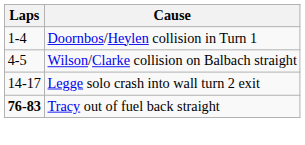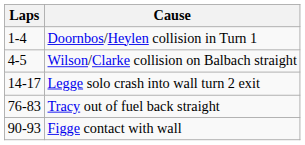 <table class="wikitable">
 <tr>
 <th>Laps</th>
 <th>Cause</th>
 </tr>
 <tr>
 <td>1-4</td>
 <td><a href='#'>Doornbos</a>/<a href='#'>Heylen</a> collision in Turn 1</td>
 </tr>
 <tr>
 <td>4-5</td>
 <td><a href='#'>Wilson</a>/<a href='#'>Clarke</a> collision on Balbach straight</td>
 </tr>
 <tr>
 <td>14-17</td>
 <td><a href='#'>Legge</a> solo crash into wall turn 2 exit</td>
 </tr>
 <tr>
-<td><strong>76-83</strong></td>
+<td>76-83</td>
 <td><a href='#'>Tracy</a> out of fuel back straight</td>
 </tr>
+<tr>
+<td>90-93</td>
+<td><a href='#'>Figge</a> contact with wall</td>
+</tr>
 </table>
